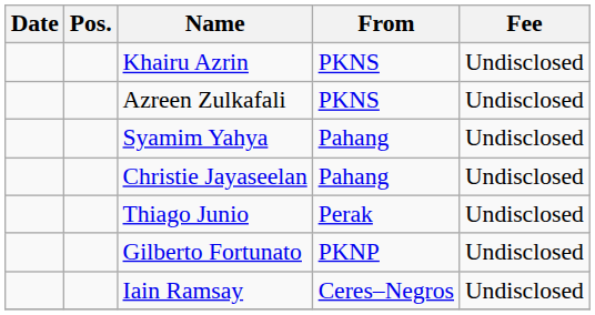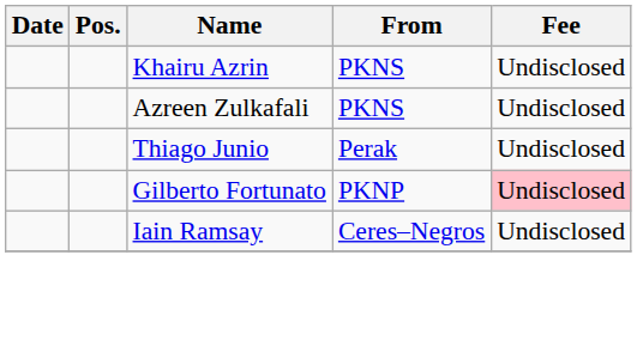 <table class="wikitable">
 <tr>
 <th>Date</th>
 <th>Pos.</th>
 <th>Name</th>
 <th>From</th>
 <th>Fee</th>
 </tr>
 <tr>
 <td></td>
 <td></td>
 <td> <a href='#'>Khairu Azrin</a></td>
 <td> <a href='#'>PKNS</a></td>
 <td>Undisclosed</td>
 </tr>
 <tr>
 <td></td>
 <td></td>
 <td> Azreen Zulkafali</td>
 <td> <a href='#'>PKNS</a></td>
 <td>Undisclosed</td>
 </tr>
 <tr>
 <td></td>
 <td></td>
-<td> <a href='#'>Syamim Yahya</a></td>
-<td> <a href='#'>Pahang</a></td>
-<td>Undisclosed</td>
-</tr>
-<tr>
-<td></td>
-<td></td>
-<td> <a href='#'>Christie Jayaseelan</a></td>
-<td> <a href='#'>Pahang</a></td>
-<td>Undisclosed</td>
-</tr>
-<tr>
-<td></td>
-<td></td>
 <td> <a href='#'>Thiago Junio</a></td>
 <td> <a href='#'>Perak</a></td>
 <td>Undisclosed</td>
 </tr>
 <tr>
 <td></td>
 <td></td>
 <td> <a href='#'>Gilberto Fortunato</a></td>
 <td> <a href='#'>PKNP</a></td>
-<td>Undisclosed</td>
+<td style="background: pink;">Undisclosed</td>
 </tr>
 <tr>
 <td></td>
 <td></td>
 <td> <a href='#'>Iain Ramsay</a></td>
 <td> <a href='#'>Ceres–Negros</a></td>
 <td>Undisclosed</td>
 </tr>
 <tr>
 </tr>
 </table>
